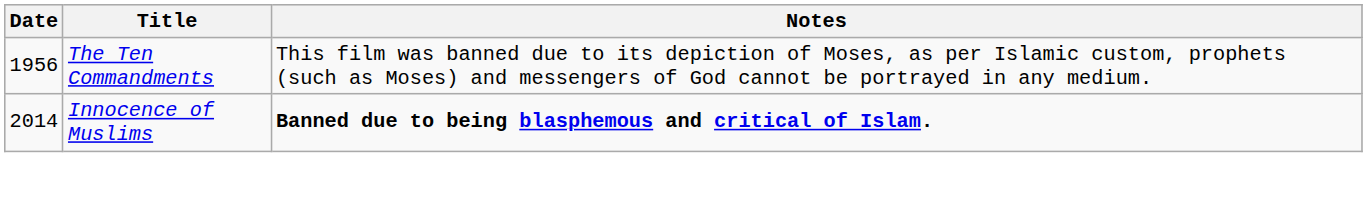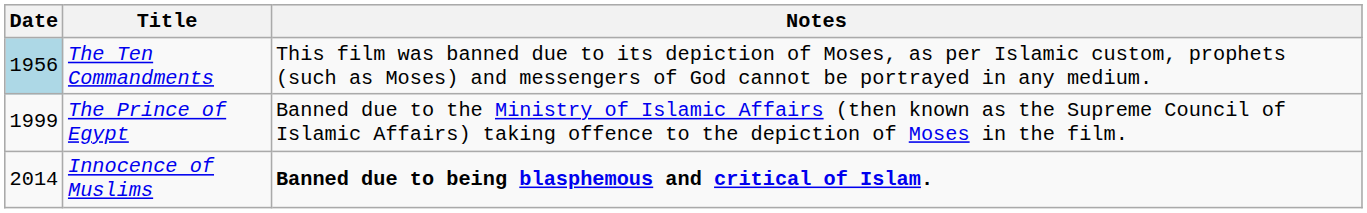 <table class="wikitable sortable">
 <tr>
 <th>Date</th>
 <th>Title</th>
 <th>Notes</th>
 </tr>
 <tr>
-<td>1956</td>
+<td style="background: lightblue;">1956</td>
 <td><em><a href='#'>The Ten Commandments</a></em></td>
 <td>This film was banned due to its depiction of Moses, as per Islamic custom, prophets (such as Moses) and messengers of God cannot be portrayed in any medium.</td>
+</tr>
+<tr>
+<td>1999</td>
+<td><em><a href='#'>The Prince of Egypt</a></em></td>
+<td>Banned due to the <a href='#'>Ministry of Islamic Affairs</a> (then known as the Supreme Council of Islamic Affairs) taking offence to the depiction of <a href='#'>Moses</a> in the film.</td>
 </tr>
 <tr>
 <td>2014</td>
 <td><em><a href='#'>Innocence of Muslims</a></em></td>
 <td><strong>Banned due to being <a href='#'>blasphemous</a> and <a href='#'>critical of Islam</a>.</strong></td>
 </tr>
 </table>
